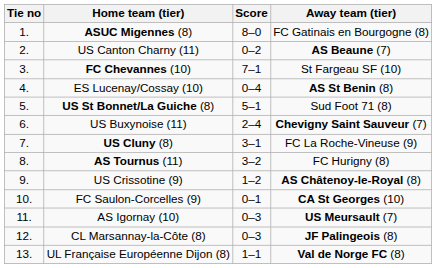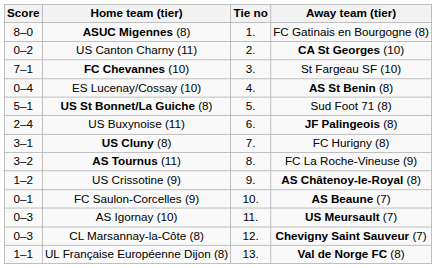 <table class="wikitable" style="text-align: center">
 <tr>
+<th>Score</th>
+<th>Home team (tier)</th>
 <th>Tie no</th>
-<th>Home team (tier)</th>
-<th>Score</th>
 <th>Away team (tier)</th>
 </tr>
 <tr>
+<td>8–0</td>
+<td><strong>ASUC Migennes</strong> (8)</td>
 <td>1.</td>
-<td><strong>ASUC Migennes</strong> (8)</td>
-<td>8–0</td>
 <td>FC Gatinais en Bourgogne (8)</td>
 </tr>
 <tr>
+<td>0–2</td>
+<td>US Canton Charny (11)</td>
 <td>2.</td>
-<td>US Canton Charny (11)</td>
-<td>0–2</td>
+<td><strong>CA St Georges</strong> (10)</td>
+</tr>
+<tr>
+<td>7–1</td>
+<td><strong>FC Chevannes</strong> (10)</td>
+<td>3.</td>
+<td>St Fargeau SF (10)</td>
+</tr>
+<tr>
+<td>0–4</td>
+<td>ES Lucenay/Cossay (10)</td>
+<td>4.</td>
+<td><strong>AS St Benin</strong> (8)</td>
+</tr>
+<tr>
+<td>5–1</td>
+<td><strong>US St Bonnet/La Guiche</strong> (8)</td>
+<td>5.</td>
+<td>Sud Foot 71 (8)</td>
+</tr>
+<tr>
+<td>2–4</td>
+<td>US Buxynoise (11)</td>
+<td>6.</td>
+<td><strong>JF Palingeois</strong> (8)</td>
+</tr>
+<tr>
+<td>3–1 </td>
+<td><strong>US Cluny</strong> (8)</td>
+<td>7.</td>
+<td>FC Hurigny (8)</td>
+</tr>
+<tr>
+<td>3–2</td>
+<td><strong>AS Tournus</strong> (11)</td>
+<td>8.</td>
+<td>FC La Roche-Vineuse (9)</td>
+</tr>
+<tr>
+<td>1–2</td>
+<td>US Crissotine (9)</td>
+<td>9.</td>
+<td><strong>AS Châtenoy-le-Royal</strong> (8)</td>
+</tr>
+<tr>
+<td>0–1</td>
+<td>FC Saulon-Corcelles (9)</td>
+<td>10.</td>
 <td><strong>AS Beaune</strong> (7)</td>
 </tr>
 <tr>
-<td>3.</td>
-<td><strong>FC Chevannes</strong> (10)</td>
-<td>7–1</td>
-<td>St Fargeau SF (10)</td>
+<td>0–3 </td>
+<td>AS Igornay (10)</td>
+<td>11.</td>
+<td><strong>US Meursault</strong> (7)</td>
 </tr>
 <tr>
-<td>4.</td>
-<td>ES Lucenay/Cossay (10)</td>
-<td>0–4</td>
-<td><strong>AS St Benin</strong> (8)</td>
-</tr>
-<tr>
-<td>5.</td>
-<td><strong>US St Bonnet/La Guiche</strong> (8)</td>
-<td>5–1</td>
-<td>Sud Foot 71 (8)</td>
-</tr>
-<tr>
-<td>6.</td>
-<td>US Buxynoise (11)</td>
-<td>2–4</td>
+<td>0–3</td>
+<td>CL Marsannay-la-Côte (8)</td>
+<td>12.</td>
 <td><strong>Chevigny Saint Sauveur</strong> (7)</td>
 </tr>
 <tr>
-<td>7.</td>
-<td><strong>US Cluny</strong> (8)</td>
-<td>3–1 </td>
-<td>FC La Roche-Vineuse (9)</td>
-</tr>
-<tr>
-<td>8.</td>
-<td><strong>AS Tournus</strong> (11)</td>
-<td>3–2</td>
-<td>FC Hurigny (8)</td>
-</tr>
-<tr>
-<td>9.</td>
-<td>US Crissotine (9)</td>
-<td>1–2</td>
-<td><strong>AS Châtenoy-le-Royal</strong> (8)</td>
-</tr>
-<tr>
-<td>10.</td>
-<td>FC Saulon-Corcelles (9)</td>
-<td>0–1</td>
-<td><strong>CA St Georges</strong> (10)</td>
-</tr>
-<tr>
-<td>11.</td>
-<td>AS Igornay (10)</td>
-<td>0–3 </td>
-<td><strong>US Meursault</strong> (7)</td>
-</tr>
-<tr>
-<td>12.</td>
-<td>CL Marsannay-la-Côte (8)</td>
-<td>0–3</td>
-<td><strong>JF Palingeois</strong> (8)</td>
-</tr>
-<tr>
+<td>1–1 </td>
+<td>UL Française Européenne Dijon (8)</td>
 <td>13.</td>
-<td>UL Française Européenne Dijon (8)</td>
-<td>1–1 </td>
 <td><strong>Val de Norge FC</strong> (8)</td>
 </tr>
 </table>
